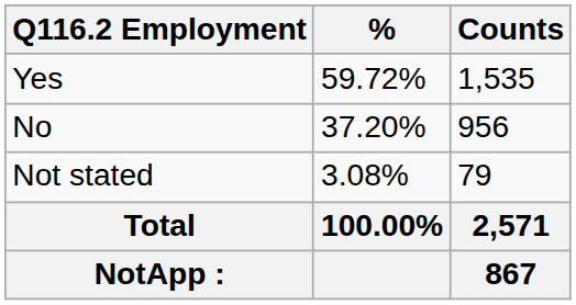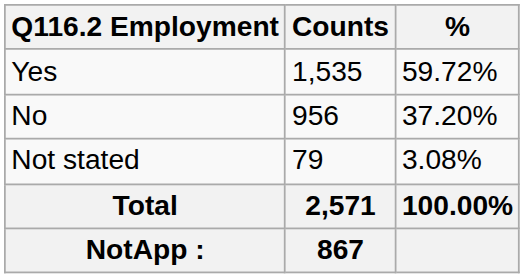 <table class="wikitable sortable">
 <tr>
 <th>Q116.2 Employment</th>
+<th>Counts</th>
 <th>%</th>
-<th>Counts</th>
 </tr>
 <tr>
 <td>Yes</td>
+<td>1,535</td>
 <td>59.72%</td>
-<td>1,535</td>
 </tr>
 <tr>
 <td>No</td>
+<td>956</td>
 <td>37.20%</td>
-<td>956</td>
 </tr>
 <tr>
 <td>Not stated</td>
+<td>79</td>
 <td>3.08%</td>
-<td>79</td>
 </tr>
 <tr>
 <th>Total</th>
+<th>2,571</th>
 <th>100.00%</th>
-<th>2,571</th>
 </tr>
 <tr>
 <th>NotApp :</th>
+<th>867</th>
 <th></th>
-<th>867</th>
 </tr>
 </table>
